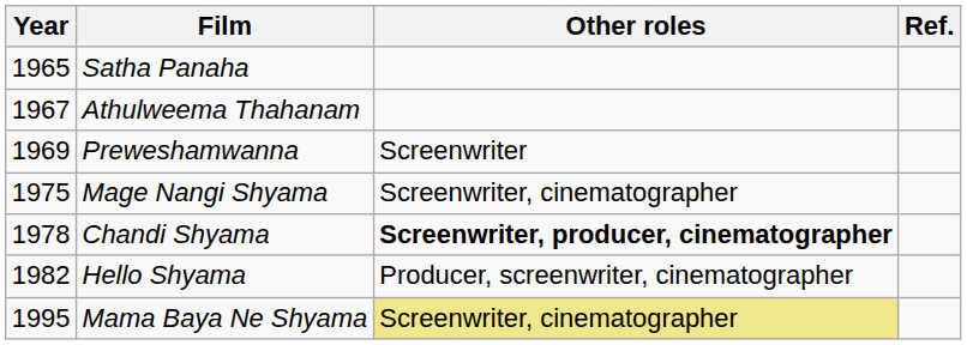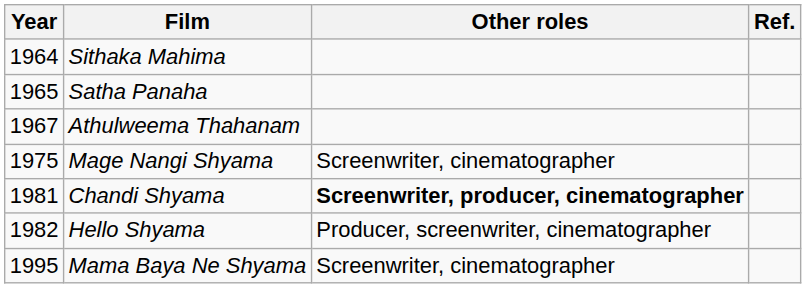 <table class="wikitable">
 <tr>
 <th>Year</th>
 <th>Film</th>
 <th>Other roles</th>
 <th>Ref.</th>
+</tr>
+<tr>
+<td>1964</td>
+<td><em>Sithaka Mahima</em></td>
+<td></td>
+<td></td>
 </tr>
 <tr>
 <td>1965</td>
 <td><em>Satha Panaha</em></td>
 <td></td>
 <td></td>
 </tr>
 <tr>
 <td>1967</td>
 <td><em>Athulweema Thahanam</em></td>
 <td></td>
 <td></td>
 </tr>
 <tr>
-<td>1969</td>
-<td><em>Preweshamwanna</em></td>
-<td>Screenwriter</td>
-<td></td>
-</tr>
-<tr>
 <td>1975</td>
 <td><em>Mage Nangi Shyama</em></td>
 <td>Screenwriter, cinematographer</td>
 <td></td>
 </tr>
 <tr>
-<td>1978</td>
+<td>1981</td>
 <td><em>Chandi Shyama</em></td>
 <td><strong>Screenwriter, producer, cinematographer</strong></td>
 <td></td>
 </tr>
 <tr>
 <td>1982</td>
 <td><em>Hello Shyama</em></td>
 <td>Producer, screenwriter, cinematographer</td>
 <td></td>
 </tr>
 <tr>
 <td>1995</td>
 <td><em>Mama Baya Ne Shyama</em></td>
-<td style="background: khaki;">Screenwriter, cinematographer</td>
+<td>Screenwriter, cinematographer</td>
 <td></td>
 </tr>
 </table>
